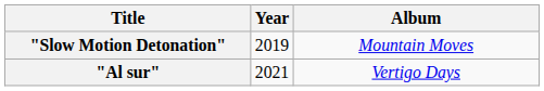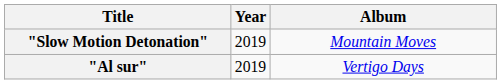 <table class="wikitable plainrowheaders" style="text-align:center;">
 <tr>
 <th scope="col" style="width:14em;">Title</th>
 <th scope="col" style="width:1em;">Year</th>
 <th scope="col" style="width:14em;">Album</th>
 </tr>
 <tr>
 <th scope="row">"Slow Motion Detonation"<br></th>
 <td>2019</td>
 <td><em><a href='#'>Mountain Moves</a></em></td>
 </tr>
 <tr>
 <th scope="row">"Al sur"<br></th>
-<td>2021</td>
+<td>2019</td>
 <td><em><a href='#'>Vertigo Days</a></em></td>
 </tr>
 </table>
